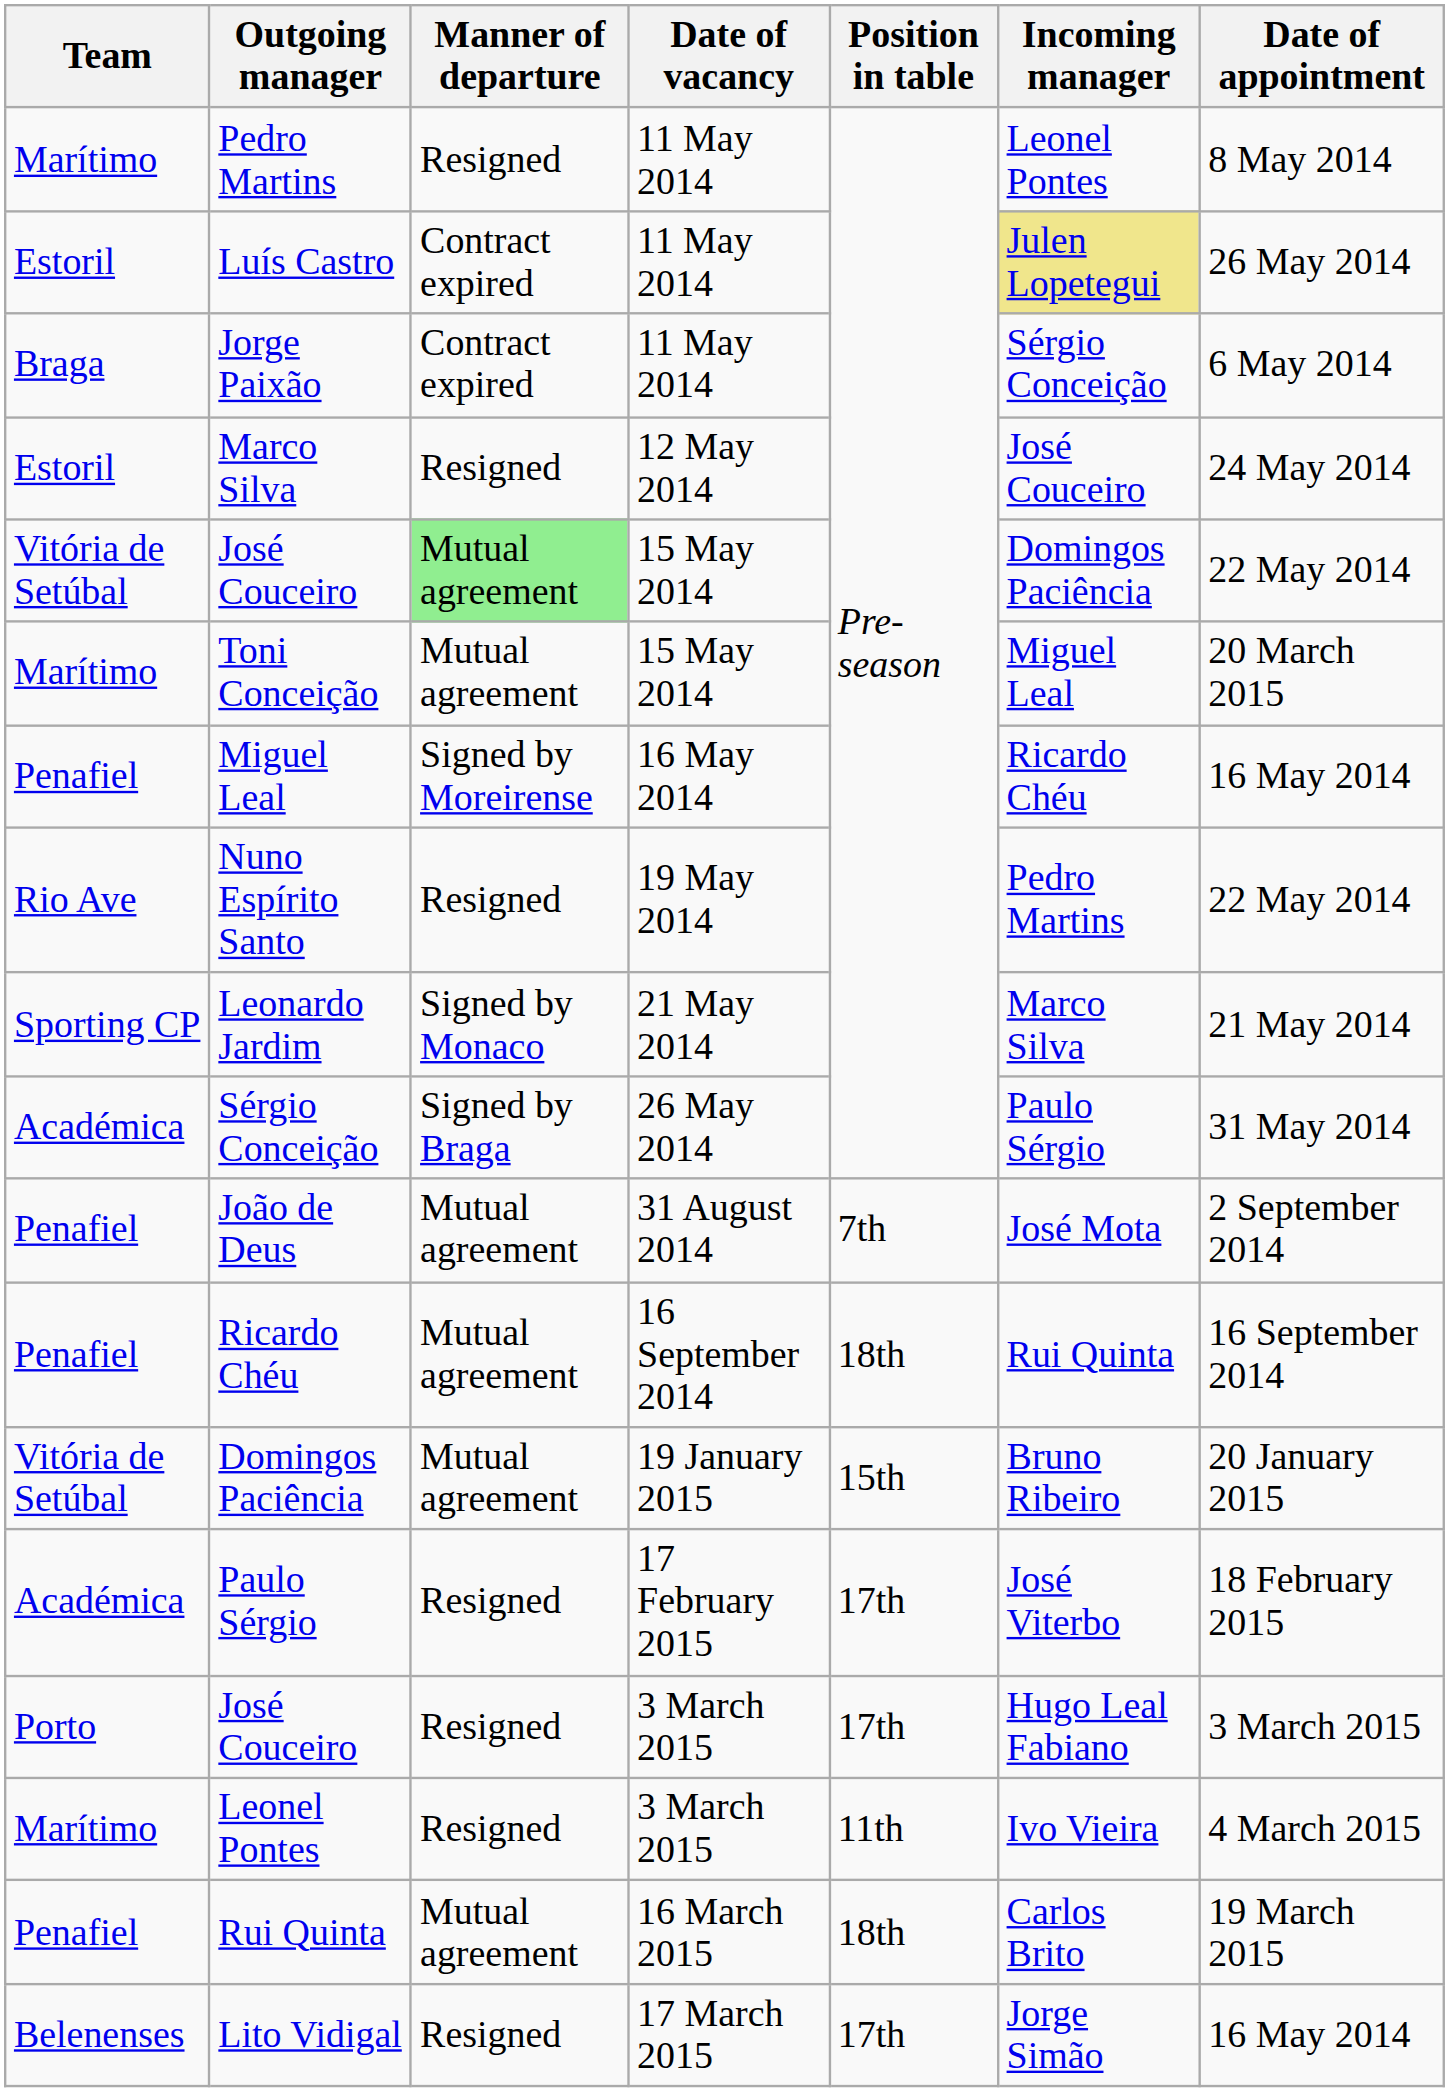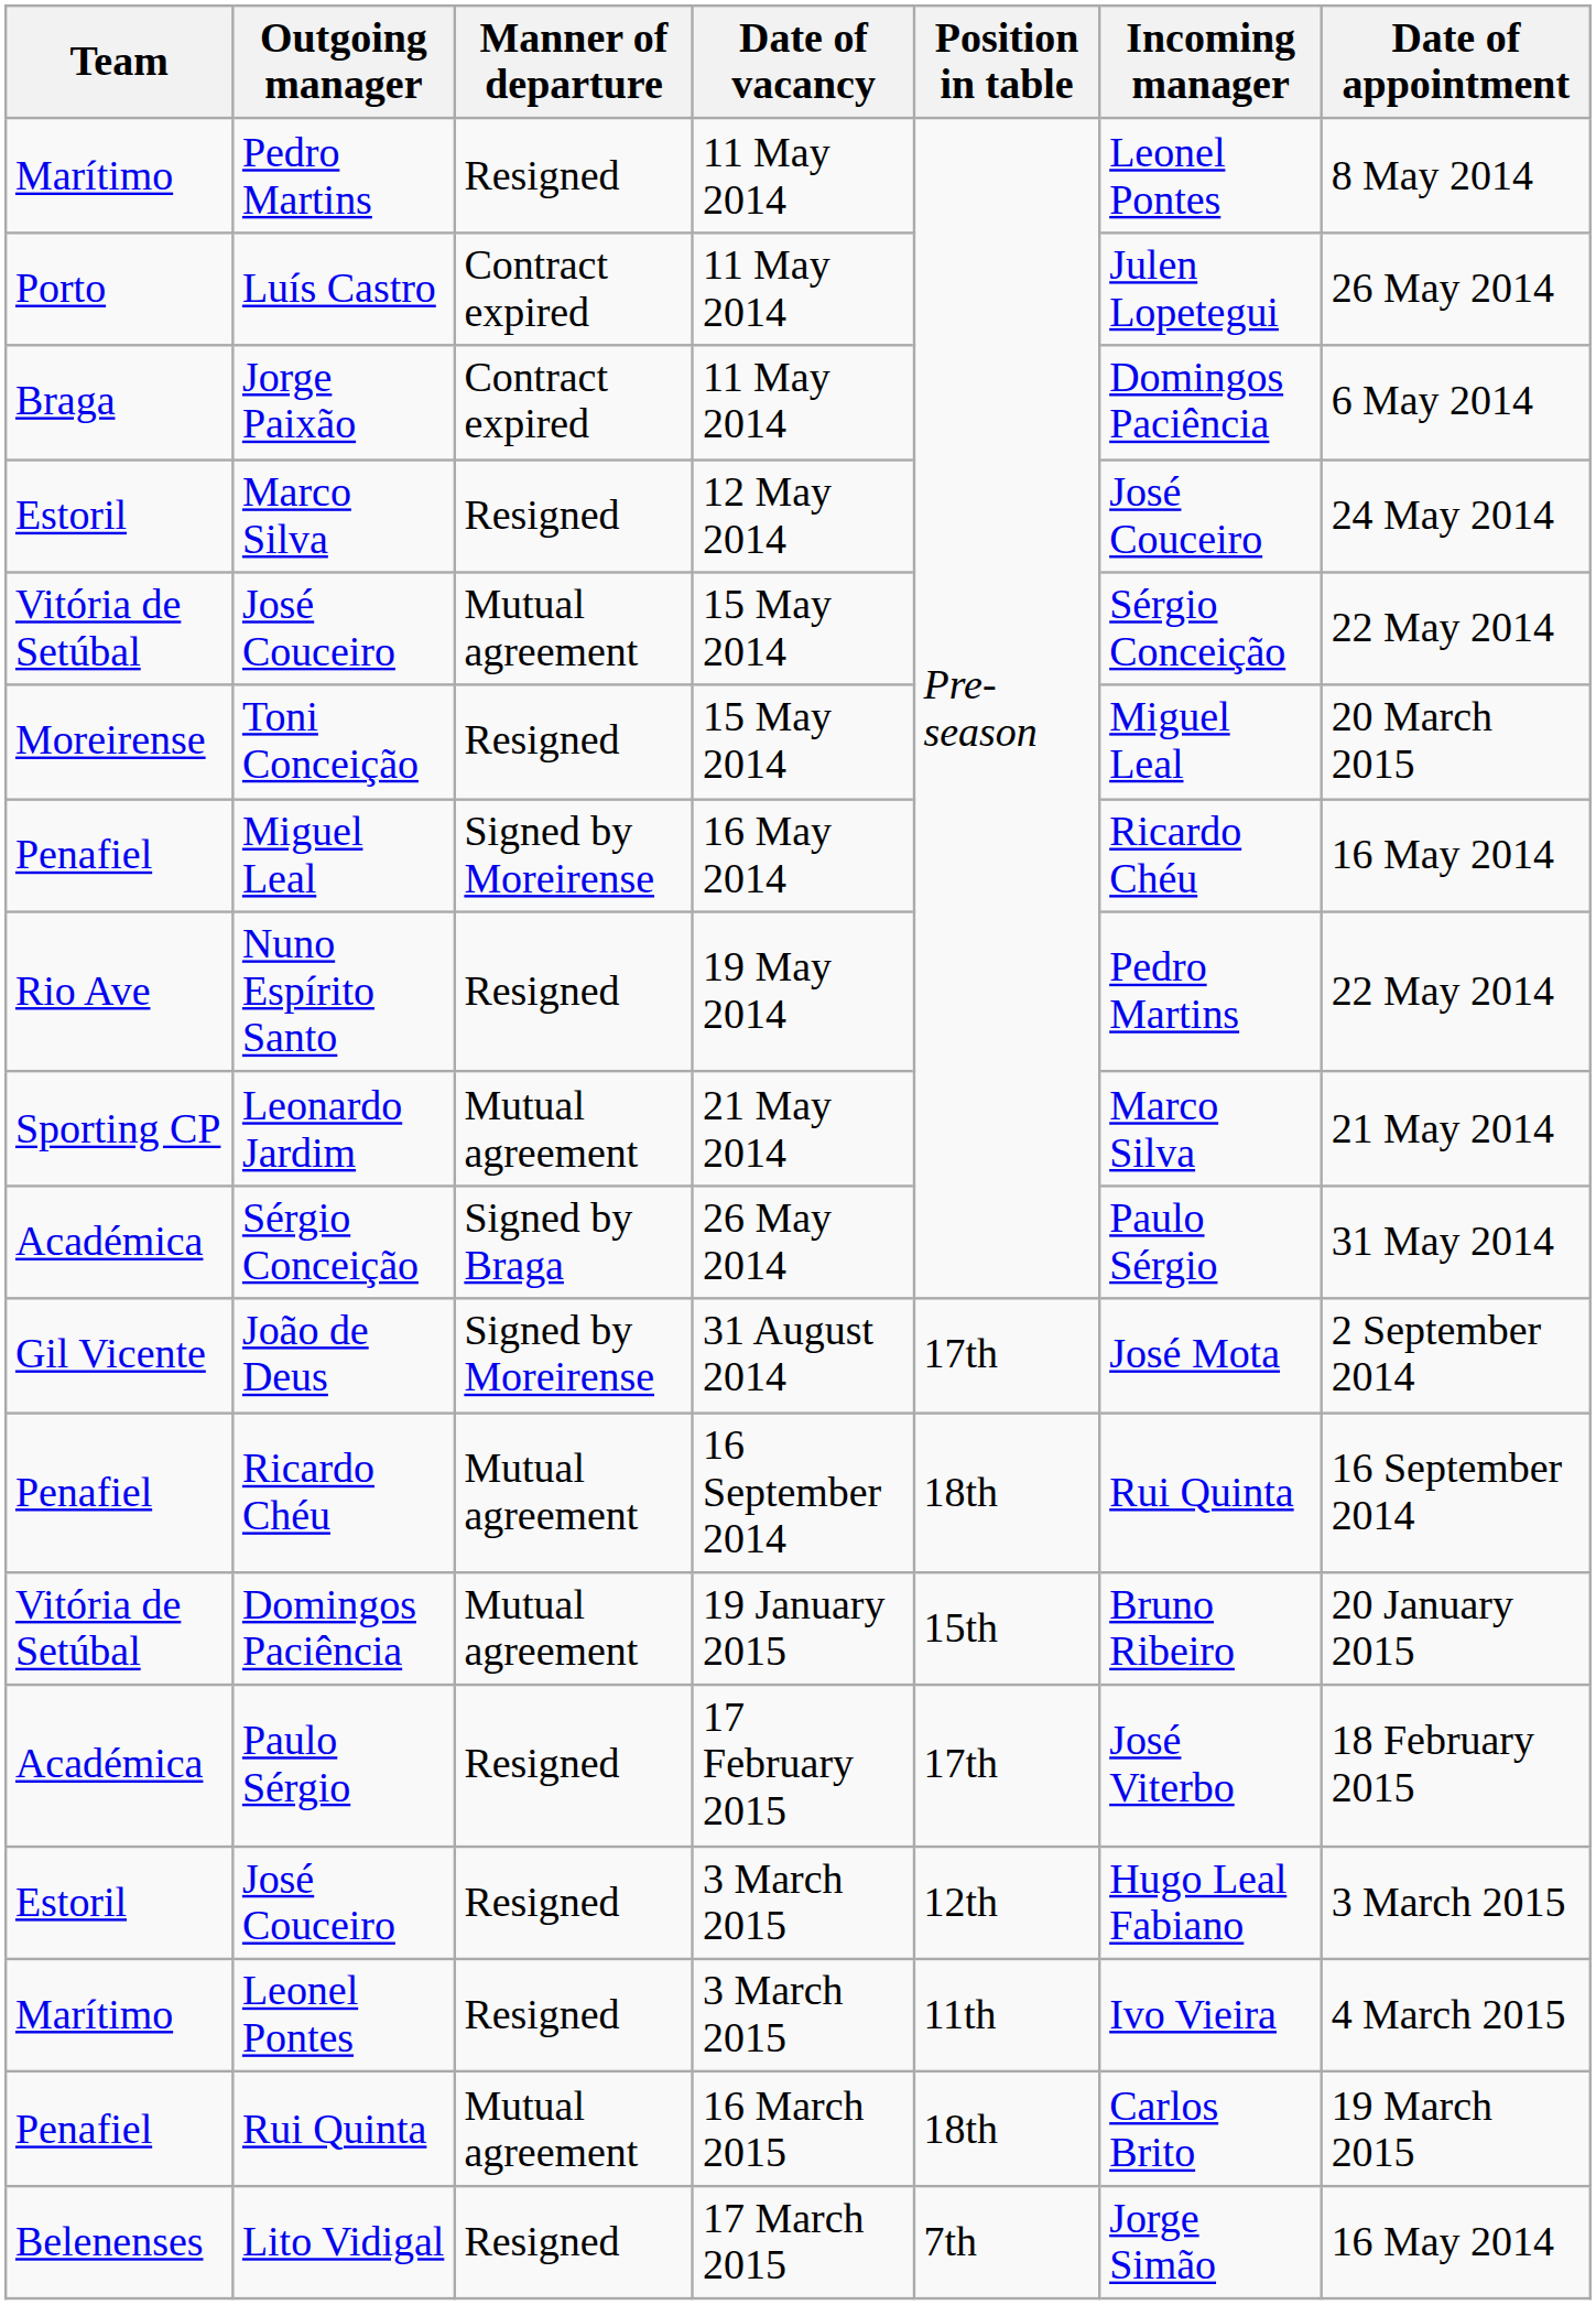 <table class="wikitable sortable">
 <tr>
 <th>Team</th>
 <th>Outgoing manager</th>
 <th>Manner of departure</th>
 <th>Date of vacancy</th>
 <th>Position in table</th>
 <th>Incoming manager</th>
 <th>Date of appointment</th>
 </tr>
 <tr>
 <td><a href='#'>Marítimo</a></td>
 <td> <a href='#'>Pedro Martins</a></td>
 <td>Resigned</td>
 <td>11 May 2014</td>
 <td rowspan=10><em>Pre-season</em></td>
 <td> <a href='#'>Leonel Pontes</a></td>
 <td>8 May 2014</td>
 </tr>
 <tr>
-<td><a href='#'>Estoril</a></td>
+<td><a href='#'>Porto</a></td>
 <td> <a href='#'>Luís Castro</a></td>
 <td>Contract expired</td>
 <td>11 May 2014</td>
-<td style="background: khaki;"> <a href='#'>Julen Lopetegui</a></td>
+<td> <a href='#'>Julen Lopetegui</a></td>
 <td>26 May 2014</td>
 </tr>
 <tr>
 <td><a href='#'>Braga</a></td>
 <td> <a href='#'>Jorge Paixão</a></td>
 <td>Contract expired</td>
 <td>11 May 2014</td>
-<td> <a href='#'>Sérgio Conceição</a></td>
+<td> <a href='#'>Domingos Paciência</a></td>
 <td>6 May 2014</td>
 </tr>
 <tr>
 <td><a href='#'>Estoril</a></td>
 <td> <a href='#'>Marco Silva</a></td>
 <td>Resigned</td>
 <td>12 May 2014</td>
 <td> <a href='#'>José Couceiro</a></td>
 <td>24 May 2014</td>
 </tr>
 <tr>
 <td><a href='#'>Vitória de Setúbal</a></td>
 <td> <a href='#'>José Couceiro</a></td>
-<td style="background: lightgreen;">Mutual agreement</td>
+<td>Mutual agreement</td>
 <td>15 May 2014</td>
-<td> <a href='#'>Domingos Paciência</a></td>
+<td> <a href='#'>Sérgio Conceição</a></td>
 <td>22 May 2014</td>
 </tr>
 <tr>
-<td><a href='#'>Marítimo</a></td>
+<td><a href='#'>Moreirense</a></td>
 <td> <a href='#'>Toni Conceição</a></td>
-<td>Mutual agreement</td>
+<td>Resigned</td>
 <td>15 May 2014</td>
 <td> <a href='#'>Miguel Leal</a></td>
 <td>20 March 2015</td>
 </tr>
 <tr>
 <td><a href='#'>Penafiel</a></td>
 <td> <a href='#'>Miguel Leal</a></td>
 <td>Signed by <a href='#'>Moreirense</a></td>
 <td>16 May 2014</td>
 <td> <a href='#'>Ricardo Chéu</a></td>
 <td>16 May 2014</td>
 </tr>
 <tr>
 <td><a href='#'>Rio Ave</a></td>
 <td> <a href='#'>Nuno Espírito Santo</a></td>
 <td>Resigned</td>
 <td>19 May 2014</td>
 <td> <a href='#'>Pedro Martins</a></td>
 <td>22 May 2014</td>
 </tr>
 <tr>
 <td><a href='#'>Sporting CP</a></td>
 <td> <a href='#'>Leonardo Jardim</a></td>
-<td>Signed by <a href='#'>Monaco</a></td>
+<td>Mutual agreement</td>
 <td>21 May 2014</td>
 <td> <a href='#'>Marco Silva</a></td>
 <td>21 May 2014</td>
 </tr>
 <tr>
 <td><a href='#'>Académica</a></td>
 <td> <a href='#'>Sérgio Conceição</a></td>
 <td>Signed by <a href='#'>Braga</a></td>
 <td>26 May 2014</td>
 <td> <a href='#'>Paulo Sérgio</a></td>
 <td>31 May 2014</td>
 </tr>
 <tr>
-<td><a href='#'>Penafiel</a></td>
+<td><a href='#'>Gil Vicente</a></td>
 <td> <a href='#'>João de Deus</a></td>
-<td>Mutual agreement</td>
+<td>Signed by <a href='#'>Moreirense</a></td>
 <td>31 August 2014</td>
-<td>7th</td>
+<td>17th</td>
 <td> <a href='#'>José Mota</a></td>
 <td>2 September 2014</td>
 </tr>
 <tr>
 <td><a href='#'>Penafiel</a></td>
 <td> <a href='#'>Ricardo Chéu</a></td>
 <td>Mutual agreement</td>
 <td>16 September 2014</td>
 <td>18th</td>
 <td> <a href='#'>Rui Quinta</a></td>
 <td>16 September 2014</td>
 </tr>
 <tr>
 <td><a href='#'>Vitória de Setúbal</a></td>
 <td> <a href='#'>Domingos Paciência</a></td>
 <td>Mutual agreement</td>
 <td>19 January 2015</td>
 <td>15th</td>
 <td> <a href='#'>Bruno Ribeiro</a></td>
 <td>20 January 2015</td>
 </tr>
 <tr>
 <td><a href='#'>Académica</a></td>
 <td> <a href='#'>Paulo Sérgio</a></td>
 <td>Resigned</td>
 <td>17 February 2015</td>
 <td>17th</td>
 <td> <a href='#'>José Viterbo</a></td>
 <td>18 February 2015</td>
 </tr>
 <tr>
-<td><a href='#'>Porto</a></td>
+<td><a href='#'>Estoril</a></td>
 <td> <a href='#'>José Couceiro</a></td>
 <td>Resigned</td>
 <td>3 March 2015</td>
-<td>17th</td>
+<td>12th</td>
 <td> <a href='#'>Hugo Leal</a><br> <a href='#'>Fabiano</a></td>
 <td>3 March 2015</td>
 </tr>
 <tr>
 <td><a href='#'>Marítimo</a></td>
 <td> <a href='#'>Leonel Pontes</a></td>
 <td>Resigned</td>
 <td>3 March 2015</td>
 <td>11th</td>
 <td> <a href='#'>Ivo Vieira</a></td>
 <td>4 March 2015</td>
 </tr>
 <tr>
 <td><a href='#'>Penafiel</a></td>
 <td> <a href='#'>Rui Quinta</a></td>
 <td>Mutual agreement</td>
 <td>16 March 2015</td>
 <td>18th</td>
 <td> <a href='#'>Carlos Brito</a></td>
 <td>19 March 2015</td>
 </tr>
 <tr>
 <td><a href='#'>Belenenses</a></td>
 <td> <a href='#'>Lito Vidigal</a></td>
 <td>Resigned</td>
 <td>17 March 2015</td>
-<td>17th</td>
+<td>7th</td>
 <td> <a href='#'>Jorge Simão</a></td>
 <td>16 May 2014</td>
 </tr>
 </table>
